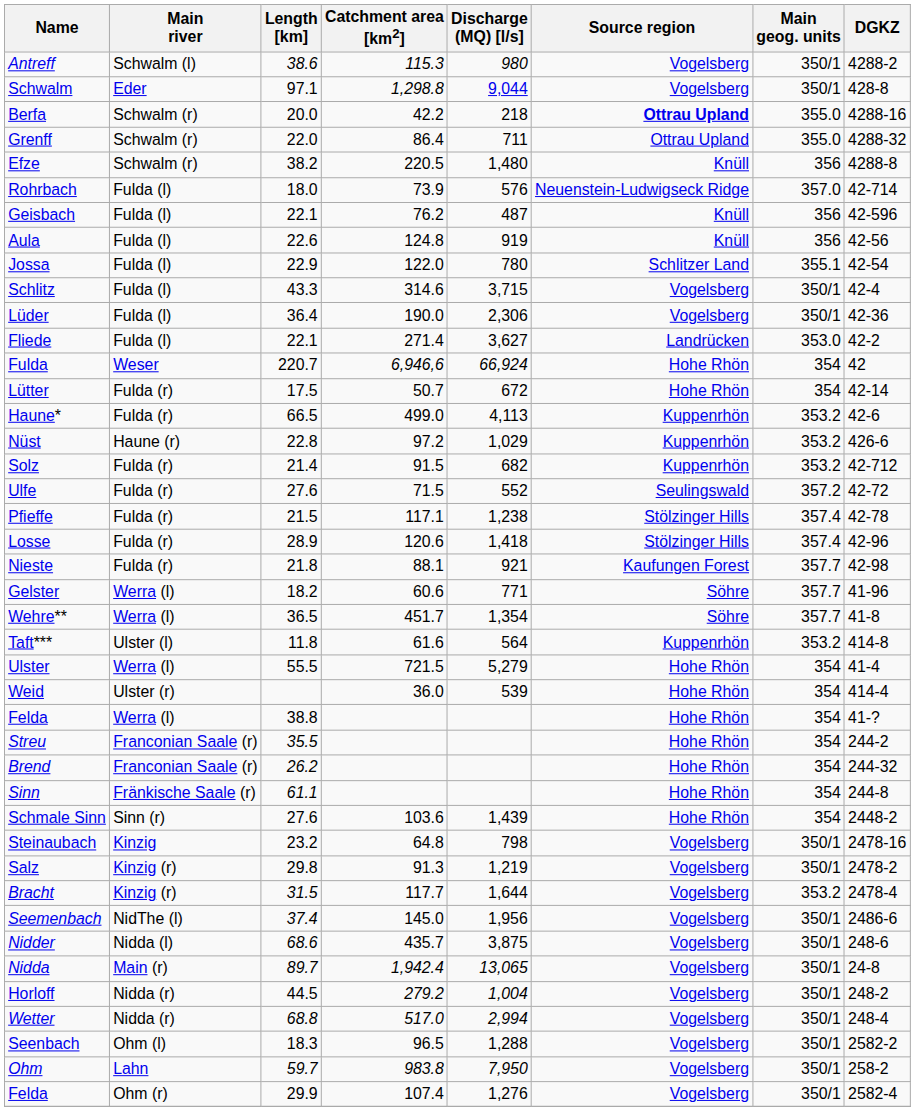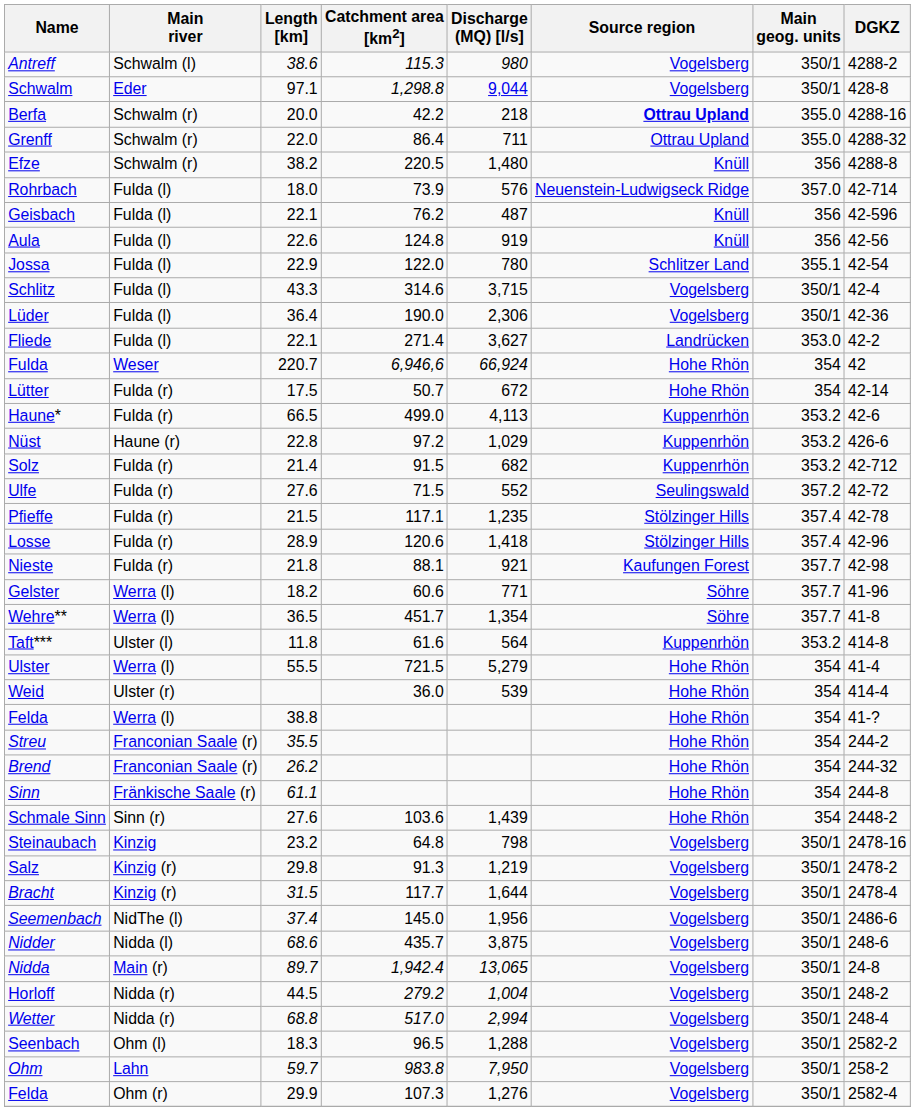 <table class="wikitable sortable">
 <tr>
 <th>Name<br></th>
 <th>Main<br>river<br></th>
 <th>Length<br>[km]<br></th>
 <th>Catchment area<br>[km<sup>2</sup>]<br></th>
 <th>Discharge<br>(MQ) [l/s]<br></th>
 <th>Source region<br></th>
 <th>Main<br>geog. units<br></th>
 <th>DGKZ<br></th>
 </tr>
 <tr>
 <td><em><a href='#'>Antreff</a></em></td>
 <td>Schwalm (l)</td>
 <td align="right"><em>38.6</em></td>
 <td align="right"><em>115.3</em></td>
 <td align="right"><em>980</em></td>
 <td align="right"><a href='#'>Vogelsberg</a></td>
 <td align="right">350/1</td>
 <td>4288-2</td>
 </tr>
 <tr>
 <td><a href='#'>Schwalm</a></td>
 <td><a href='#'>Eder</a></td>
 <td align="right">97.1</td>
 <td align="right"><em>1,298.8</em></td>
 <td align="right"><a href='#'>9,044</a></td>
 <td align="right"><a href='#'>Vogelsberg</a></td>
 <td align="right">350/1</td>
 <td>428-8</td>
 </tr>
 <tr>
 <td><a href='#'>Berfa</a></td>
 <td>Schwalm (r)</td>
 <td align="right">20.0</td>
 <td align="right">42.2</td>
 <td align="right">218</td>
 <td align="right"><strong><a href='#'>Ottrau Upland</a></strong></td>
 <td align="right">355.0</td>
 <td>4288-16</td>
 </tr>
 <tr>
 <td><a href='#'>Grenff</a></td>
 <td>Schwalm (r)</td>
 <td align="right">22.0</td>
 <td align="right">86.4</td>
 <td align="right">711</td>
 <td align="right"><a href='#'>Ottrau Upland</a></td>
 <td align="right">355.0</td>
 <td>4288-32</td>
 </tr>
 <tr>
 <td><a href='#'>Efze</a></td>
 <td>Schwalm (r)</td>
 <td align="right">38.2</td>
 <td align="right">220.5</td>
 <td align="right">1,480</td>
 <td align="right"><a href='#'>Knüll</a></td>
 <td align="right">356</td>
 <td>4288-8</td>
 </tr>
 <tr>
 <td><a href='#'>Rohrbach</a></td>
 <td>Fulda (l)</td>
 <td align="right">18.0</td>
 <td align="right">73.9</td>
 <td align="right">576</td>
 <td align="right"><a href='#'>Neuenstein-Ludwigseck Ridge</a></td>
 <td align="right">357.0</td>
 <td>42-714</td>
 </tr>
 <tr>
 <td><a href='#'>Geisbach</a></td>
 <td>Fulda (l)</td>
 <td align="right">22.1</td>
 <td align="right">76.2</td>
 <td align="right">487</td>
 <td align="right"><a href='#'>Knüll</a></td>
 <td align="right">356</td>
 <td>42-596</td>
 </tr>
 <tr>
 <td><a href='#'>Aula</a></td>
 <td>Fulda (l)</td>
 <td align="right">22.6</td>
 <td align="right">124.8</td>
 <td align="right">919</td>
 <td align="right"><a href='#'>Knüll</a></td>
 <td align="right">356</td>
 <td>42-56</td>
 </tr>
 <tr>
 <td><a href='#'>Jossa</a></td>
 <td>Fulda (l)</td>
 <td align="right">22.9</td>
 <td align="right">122.0</td>
 <td align="right">780</td>
 <td align="right"><a href='#'>Schlitzer Land</a></td>
 <td align="right">355.1</td>
 <td>42-54</td>
 </tr>
 <tr>
 <td><a href='#'>Schlitz</a></td>
 <td>Fulda (l)</td>
 <td align="right">43.3</td>
 <td align="right">314.6</td>
 <td align="right">3,715</td>
 <td align="right"><a href='#'>Vogelsberg</a></td>
 <td align="right">350/1</td>
 <td>42-4</td>
 </tr>
 <tr>
 <td><a href='#'>Lüder</a></td>
 <td>Fulda (l)</td>
 <td align="right">36.4</td>
 <td align="right">190.0</td>
 <td align="right">2,306</td>
 <td align="right"><a href='#'>Vogelsberg</a></td>
 <td align="right">350/1</td>
 <td>42-36</td>
 </tr>
 <tr>
 <td><a href='#'>Fliede</a></td>
 <td>Fulda (l)</td>
 <td align="right">22.1</td>
 <td align="right">271.4</td>
 <td align="right">3,627</td>
 <td align="right"><a href='#'>Landrücken</a></td>
 <td align="right">353.0</td>
 <td>42-2</td>
 </tr>
 <tr>
 <td><a href='#'>Fulda</a></td>
 <td><a href='#'>Weser</a></td>
 <td align="right">220.7</td>
 <td align="right"><em>6,946,6</em></td>
 <td align="right"><em>66,924</em></td>
 <td align="right"><a href='#'>Hohe Rhön</a></td>
 <td align="right">354</td>
 <td>42</td>
 </tr>
 <tr>
 <td><a href='#'>Lütter</a></td>
 <td>Fulda (r)</td>
 <td align="right">17.5</td>
 <td align="right">50.7</td>
 <td align="right">672</td>
 <td align="right"><a href='#'>Hohe Rhön</a></td>
 <td align="right">354</td>
 <td>42-14</td>
 </tr>
 <tr>
 <td><a href='#'>Haune</a>*</td>
 <td>Fulda (r)</td>
 <td align="right">66.5</td>
 <td align="right">499.0</td>
 <td align="right">4,113</td>
 <td align="right"><a href='#'>Kuppenrhön</a></td>
 <td align="right">353.2</td>
 <td>42-6</td>
 </tr>
 <tr>
 <td><a href='#'>Nüst</a></td>
 <td>Haune (r)</td>
 <td align="right">22.8</td>
 <td align="right">97.2</td>
 <td align="right">1,029</td>
 <td align="right"><a href='#'>Kuppenrhön</a></td>
 <td align="right">353.2</td>
 <td>426-6</td>
 </tr>
 <tr>
 <td><a href='#'>Solz</a></td>
 <td>Fulda (r)</td>
 <td align="right">21.4</td>
 <td align="right">91.5</td>
 <td align="right">682</td>
 <td align="right"><a href='#'>Kuppenrhön</a></td>
 <td align="right">353.2</td>
 <td>42-712</td>
 </tr>
 <tr>
 <td><a href='#'>Ulfe</a></td>
 <td>Fulda (r)</td>
 <td align="right">27.6</td>
 <td align="right">71.5</td>
 <td align="right">552</td>
 <td align="right"><a href='#'>Seulingswald</a></td>
 <td align="right">357.2</td>
 <td>42-72</td>
 </tr>
 <tr>
 <td><a href='#'>Pfieffe</a></td>
 <td>Fulda (r)</td>
 <td align="right">21.5</td>
 <td align="right">117.1</td>
-<td align="right">1,238</td>
+<td align="right">1,235</td>
 <td align="right"><a href='#'>Stölzinger Hills</a></td>
 <td align="right">357.4</td>
 <td>42-78</td>
 </tr>
 <tr>
 <td><a href='#'>Losse</a></td>
 <td>Fulda (r)</td>
 <td align="right">28.9</td>
 <td align="right">120.6</td>
 <td align="right">1,418</td>
 <td align="right"><a href='#'>Stölzinger Hills</a></td>
 <td align="right">357.4</td>
 <td>42-96</td>
 </tr>
 <tr>
 <td><a href='#'>Nieste</a></td>
 <td>Fulda (r)</td>
 <td align="right">21.8</td>
 <td align="right">88.1</td>
 <td align="right">921</td>
 <td align="right"><a href='#'>Kaufungen Forest</a></td>
 <td align="right">357.7</td>
 <td>42-98</td>
 </tr>
 <tr>
 <td><a href='#'>Gelster</a></td>
 <td><a href='#'>Werra</a> (l)</td>
 <td align="right">18.2</td>
 <td align="right">60.6</td>
 <td align="right">771</td>
 <td align="right"><a href='#'>Söhre</a></td>
 <td align="right">357.7</td>
 <td>41-96</td>
 </tr>
 <tr>
 <td><a href='#'>Wehre</a>**</td>
 <td><a href='#'>Werra</a> (l)</td>
 <td align="right">36.5</td>
 <td align="right">451.7</td>
 <td align="right">1,354</td>
 <td align="right"><a href='#'>Söhre</a></td>
 <td align="right">357.7</td>
 <td>41-8</td>
 </tr>
 <tr>
 <td><a href='#'>Taft</a>***</td>
 <td>Ulster (l)</td>
 <td align="right">11.8</td>
 <td align="right">61.6</td>
 <td align="right">564</td>
 <td align="right"><a href='#'>Kuppenrhön</a></td>
 <td align="right">353.2</td>
 <td>414-8</td>
 </tr>
 <tr>
 <td><a href='#'>Ulster</a></td>
 <td><a href='#'>Werra</a> (l)</td>
 <td align="right">55.5</td>
 <td align="right">721.5</td>
 <td align="right">5,279</td>
 <td align="right"><a href='#'>Hohe Rhön</a></td>
 <td align="right">354</td>
 <td>41-4</td>
 </tr>
 <tr>
 <td><a href='#'>Weid</a></td>
 <td>Ulster (r)</td>
 <td align="right"></td>
 <td align="right">36.0</td>
 <td align="right">539</td>
 <td align="right"><a href='#'>Hohe Rhön</a></td>
 <td align="right">354</td>
 <td>414-4</td>
 </tr>
 <tr>
 <td><a href='#'>Felda</a></td>
 <td><a href='#'>Werra</a> (l)</td>
 <td align="right">38.8</td>
 <td align="right"></td>
 <td align="right"></td>
 <td align="right"><a href='#'>Hohe Rhön</a></td>
 <td align="right">354</td>
 <td>41-?</td>
 </tr>
 <tr>
 <td><a href='#'><em>Streu</em></a></td>
 <td><a href='#'>Franconian Saale</a> (r)</td>
 <td align="right"><em>35.5</em></td>
 <td align="right"></td>
 <td align="right"></td>
 <td align="right"><a href='#'>Hohe Rhön</a></td>
 <td align="right">354</td>
 <td>244-2</td>
 </tr>
 <tr>
 <td><a href='#'><em>Brend</em></a></td>
 <td><a href='#'>Franconian Saale</a> (r)</td>
 <td align="right"><em>26.2</em></td>
 <td align="right"></td>
 <td align="right"></td>
 <td align="right"><a href='#'>Hohe Rhön</a></td>
 <td align="right">354</td>
 <td>244-32</td>
 </tr>
 <tr>
 <td><a href='#'><em>Sinn</em></a></td>
 <td><a href='#'>Fränkische Saale</a> (r)</td>
 <td align="right"><em>61.1</em></td>
 <td align="right"></td>
 <td align="right"></td>
 <td align="right"><a href='#'>Hohe Rhön</a></td>
 <td align="right">354</td>
 <td>244-8</td>
 </tr>
 <tr>
 <td><a href='#'>Schmale Sinn</a></td>
 <td>Sinn (r)</td>
 <td align="right">27.6</td>
 <td align="right">103.6</td>
 <td align="right">1,439</td>
 <td align="right"><a href='#'>Hohe Rhön</a></td>
 <td align="right">354</td>
 <td>2448-2</td>
 </tr>
 <tr>
 <td><a href='#'>Steinaubach</a></td>
 <td><a href='#'>Kinzig</a></td>
 <td align="right">23.2</td>
 <td align="right">64.8</td>
 <td align="right">798</td>
 <td align="right"><a href='#'>Vogelsberg</a></td>
 <td align="right">350/1</td>
 <td>2478-16</td>
 </tr>
 <tr>
 <td><a href='#'>Salz</a></td>
 <td><a href='#'>Kinzig</a> (r)</td>
 <td align="right">29.8</td>
 <td align="right">91.3</td>
 <td align="right">1,219</td>
 <td align="right"><a href='#'>Vogelsberg</a></td>
 <td align="right">350/1</td>
 <td>2478-2</td>
 </tr>
 <tr>
 <td><a href='#'><em>Bracht</em></a></td>
 <td><a href='#'>Kinzig</a> (r)</td>
 <td align="right"><em>31.5</em></td>
 <td align="right">117.7</td>
 <td align="right">1,644</td>
 <td align="right"><a href='#'>Vogelsberg</a></td>
-<td align="right">353.2</td>
+<td align="right">350/1</td>
 <td>2478-4</td>
 </tr>
 <tr>
 <td><em><a href='#'>Seemenbach</a></em></td>
 <td>NidThe (l)</td>
 <td align="right"><em>37.4</em></td>
 <td align="right">145.0</td>
 <td align="right">1,956</td>
 <td align="right"><a href='#'>Vogelsberg</a></td>
 <td align="right">350/1</td>
 <td>2486-6</td>
 </tr>
 <tr>
 <td><em><a href='#'>Nidder</a></em></td>
 <td>Nidda (l)</td>
 <td align="right"><em>68.6</em></td>
 <td align="right">435.7</td>
 <td align="right">3,875</td>
 <td align="right"><a href='#'>Vogelsberg</a></td>
 <td align="right">350/1</td>
 <td>248-6</td>
 </tr>
 <tr>
 <td><a href='#'><em>Nidda</em></a></td>
 <td><a href='#'>Main</a> (r)</td>
 <td align="right"><em>89.7</em></td>
 <td align="right"><em>1,942.4</em></td>
 <td align="right"><em>13,065</em></td>
 <td align="right"><a href='#'>Vogelsberg</a></td>
 <td align="right">350/1</td>
 <td>24-8</td>
 </tr>
 <tr>
 <td><a href='#'>Horloff</a></td>
 <td>Nidda (r)</td>
 <td align="right">44.5</td>
 <td align="right"><em>279.2</em></td>
 <td align="right"><em>1,004</em></td>
 <td align="right"><a href='#'>Vogelsberg</a></td>
 <td align="right">350/1</td>
 <td>248-2</td>
 </tr>
 <tr>
 <td><a href='#'><em>Wetter</em></a></td>
 <td>Nidda (r)</td>
 <td align="right"><em>68.8</em></td>
 <td align="right"><em>517.0</em></td>
 <td align="right"><em>2,994</em></td>
 <td align="right"><a href='#'>Vogelsberg</a></td>
 <td align="right">350/1</td>
 <td>248-4</td>
 </tr>
 <tr>
 <td><a href='#'>Seenbach</a></td>
 <td>Ohm (l)</td>
 <td align="right">18.3</td>
 <td align="right">96.5</td>
 <td align="right">1,288</td>
 <td align="right"><a href='#'>Vogelsberg</a></td>
 <td align="right">350/1</td>
 <td>2582-2</td>
 </tr>
 <tr>
 <td><a href='#'><em>Ohm</em></a></td>
 <td><a href='#'>Lahn</a></td>
 <td align="right"><em>59.7</em></td>
 <td align="right"><em>983.8</em></td>
 <td align="right"><em>7,950</em></td>
 <td align="right"><a href='#'>Vogelsberg</a></td>
 <td align="right">350/1</td>
 <td>258-2</td>
 </tr>
 <tr>
 <td><a href='#'>Felda</a></td>
 <td>Ohm (r)</td>
 <td align="right">29.9</td>
-<td align="right">107.4</td>
+<td align="right">107.3</td>
 <td align="right">1,276</td>
 <td align="right"><a href='#'>Vogelsberg</a></td>
 <td align="right">350/1</td>
 <td>2582-4</td>
 </tr>
 <tr>
 </tr>
 </table>
